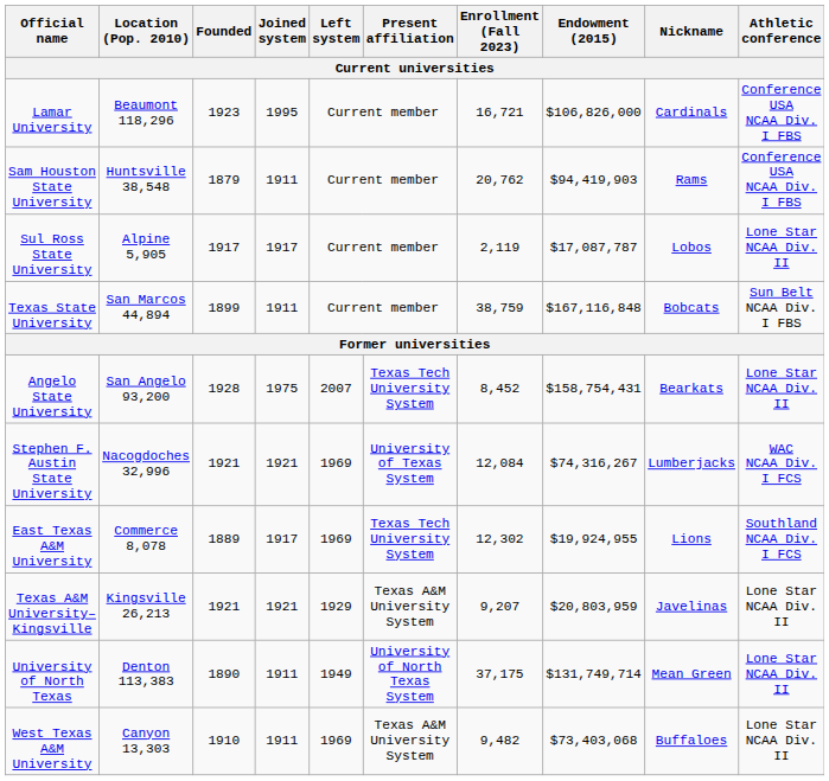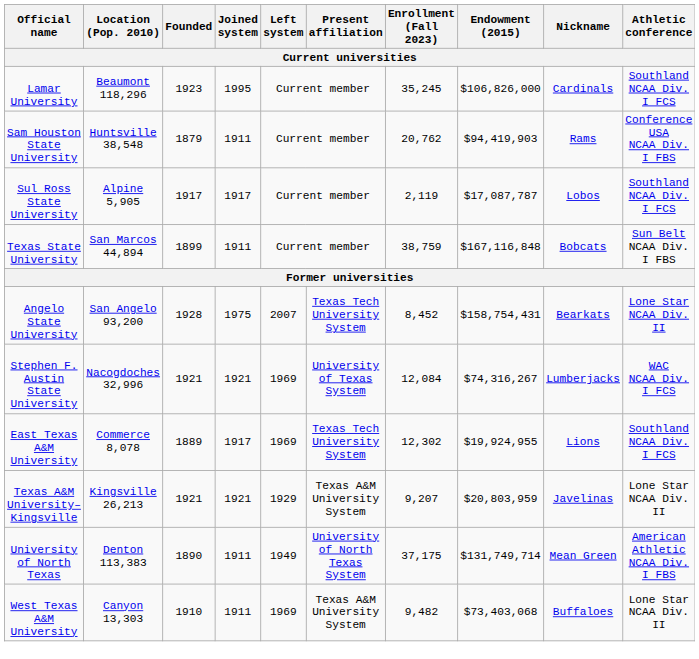 <table class="wikitable sortable" style="text-align:center;">
 <tr>
 <th>Official name</th>
 <th>Location<br>(Pop. 2010)</th>
 <th>Founded</th>
 <th>Joined<br>system</th>
 <th>Left<br>system</th>
 <th>Present affiliation</th>
 <th>Enrollment<br>(Fall 2023)</th>
 <th>Endowment (2015)</th>
 <th>Nickname</th>
 <th>Athletic<br>conference</th>
 </tr>
 <tr>
 <th colspan=17>Current universities</th>
 </tr>
 <tr>
 <td><br><a href='#'>Lamar University</a></td>
 <td><a href='#'>Beaumont</a><br>118,296</td>
 <td>1923</td>
 <td>1995</td>
 <td colspan=2>Current member</td>
-<td>16,721</td>
+<td>35,245</td>
 <td>$106,826,000</td>
 <td><a href='#'>Cardinals</a></td>
-<td><a href='#'>Conference USA</a><br><a href='#'>NCAA Div. I FBS</a></td>
+<td><a href='#'>Southland</a><br><a href='#'>NCAA Div. I FCS</a></td>
 </tr>
 <tr>
 <td><br><a href='#'>Sam Houston State University</a></td>
 <td><a href='#'>Huntsville</a><br>38,548</td>
 <td>1879</td>
 <td>1911</td>
 <td colspan=2>Current member</td>
 <td>20,762</td>
 <td>$94,419,903</td>
 <td><a href='#'>Rams</a></td>
 <td><a href='#'>Conference USA</a><br><a href='#'>NCAA Div. I FBS</a></td>
 </tr>
 <tr>
 <td><br><a href='#'>Sul Ross State University</a></td>
 <td><a href='#'>Alpine</a><br>5,905</td>
 <td>1917</td>
 <td>1917</td>
 <td colspan=2>Current member</td>
 <td>2,119</td>
 <td>$17,087,787</td>
 <td><a href='#'>Lobos</a></td>
-<td><a href='#'>Lone Star</a><br><a href='#'>NCAA Div. II</a></td>
+<td><a href='#'>Southland</a><br><a href='#'>NCAA Div. I FCS</a></td>
 </tr>
 <tr>
 <td><br><a href='#'>Texas State University</a></td>
 <td><a href='#'>San Marcos</a><br>44,894</td>
 <td>1899</td>
 <td>1911</td>
 <td colspan=2>Current member</td>
 <td>38,759</td>
 <td>$167,116,848</td>
 <td><a href='#'>Bobcats</a></td>
 <td><a href='#'>Sun Belt</a><br>NCAA Div. I FBS</td>
 </tr>
 <tr>
 <th colspan=17>Former universities</th>
 </tr>
 <tr>
 <td><br><a href='#'>Angelo State University</a></td>
 <td><a href='#'>San Angelo</a><br>93,200</td>
 <td>1928</td>
 <td>1975</td>
 <td>2007</td>
 <td><a href='#'>Texas Tech University System</a></td>
 <td>8,452</td>
 <td>$158,754,431</td>
 <td><a href='#'>Bearkats</a></td>
 <td><a href='#'>Lone Star</a><br><a href='#'>NCAA Div. II</a></td>
 </tr>
 <tr>
 <td><br><a href='#'>Stephen F. Austin State University</a></td>
 <td><a href='#'>Nacogdoches</a><br>32,996</td>
 <td>1921</td>
 <td>1921</td>
 <td>1969</td>
 <td><a href='#'>University of Texas System</a></td>
 <td>12,084</td>
 <td>$74,316,267</td>
 <td><a href='#'>Lumberjacks</a></td>
 <td><a href='#'>WAC</a><br><a href='#'>NCAA Div. I FCS</a></td>
 </tr>
 <tr>
 <td><br><a href='#'>East Texas A&M University</a></td>
 <td><a href='#'>Commerce</a><br>8,078</td>
 <td>1889</td>
 <td>1917</td>
 <td>1969</td>
 <td><a href='#'>Texas Tech University System</a></td>
 <td>12,302</td>
 <td>$19,924,955</td>
 <td><a href='#'>Lions</a></td>
 <td><a href='#'>Southland</a><br><a href='#'>NCAA Div. I FCS</a></td>
 </tr>
 <tr>
 <td><br><a href='#'>Texas A&M University–Kingsville</a></td>
 <td><a href='#'>Kingsville</a><br>26,213</td>
 <td>1921</td>
 <td>1921</td>
 <td>1929</td>
 <td>Texas A&M University System</td>
 <td>9,207</td>
 <td>$20,803,959</td>
 <td><a href='#'>Javelinas</a></td>
 <td>Lone Star<br>NCAA Div. II</td>
 </tr>
 <tr>
 <td><br><a href='#'>University of North Texas</a></td>
 <td><a href='#'>Denton</a><br>113,383</td>
 <td>1890</td>
 <td>1911</td>
 <td>1949</td>
 <td><a href='#'>University of North Texas System</a></td>
 <td>37,175</td>
 <td>$131,749,714</td>
 <td><a href='#'>Mean Green</a></td>
-<td><a href='#'>Lone Star</a><br><a href='#'>NCAA Div. II</a></td>
+<td><a href='#'>American Athletic</a><br><a href='#'>NCAA Div. I FBS</a></td>
 </tr>
 <tr>
 <td><br><a href='#'>West Texas A&M University</a></td>
 <td><a href='#'>Canyon</a><br>13,303</td>
 <td>1910</td>
 <td>1911</td>
 <td>1969</td>
 <td>Texas A&M University System</td>
 <td>9,482</td>
 <td>$73,403,068</td>
 <td><a href='#'>Buffaloes</a></td>
 <td>Lone Star<br>NCAA Div. II</td>
 </tr>
 </table>
